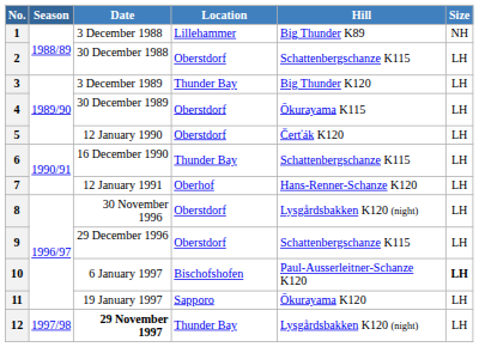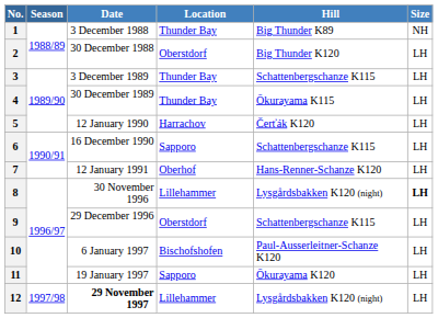 <table class="wikitable sortable" style="font-size:86%; line-height:15px; text-align:left; border:grey solid 1px; border-collapse:collapse; background:#ffffff;">
 <tr style="background:#efefef;">
 <th style="background-color:#369; color:white; width:10px;">No.</th>
 <th style="background-color:#369; color:white;  width:30px;">Season</th>
 <th style="background-color:#4180be; color:white; width:105px;">Date</th>
 <th style="background-color:#4180be; color:white; width:115px;">Location</th>
 <th style="background-color:#4180be; color:white; width:186px;">Hill</th>
 <th style="background-color:#4180be; color:white; width:25px;">Size</th>
 </tr>
 <tr>
 <th scope=row style="text-align:center;">1</th>
 <td align=center rowspan=2><a href='#'>1988/89</a></td>
 <td align=right>3 December 1988  </td>
-<td> <a href='#'>Lillehammer</a></td>
+<td> <a href='#'>Thunder Bay</a></td>
 <td><a href='#'>Big Thunder</a> K89</td>
 <td align=center>NH</td>
 </tr>
 <tr>
 <th scope=row style="text-align:center;">2</th>
 <td align=right>30 December 1988  </td>
 <td> <a href='#'>Oberstdorf</a></td>
-<td><a href='#'>Schattenbergschanze</a> K115</td>
+<td><a href='#'>Big Thunder</a> K120</td>
 <td align=center>LH</td>
 </tr>
 <tr>
 <th scope=row style="text-align:center;">3</th>
 <td align=center rowspan=3><a href='#'>1989/90</a></td>
 <td align=right>3 December 1989  </td>
 <td> <a href='#'>Thunder Bay</a></td>
-<td><a href='#'>Big Thunder</a> K120</td>
+<td><a href='#'>Schattenbergschanze</a> K115</td>
 <td align=center>LH</td>
 </tr>
 <tr>
 <th scope=row style="text-align:center;">4</th>
 <td align=right>30 December 1989  </td>
-<td> <a href='#'>Oberstdorf</a></td>
+<td> <a href='#'>Thunder Bay</a></td>
 <td><a href='#'>Ōkurayama</a> K115</td>
 <td align=center>LH</td>
 </tr>
 <tr>
 <th scope=row style="text-align:center;">5</th>
 <td align=right>12 January 1990  </td>
-<td> <a href='#'>Oberstdorf</a></td>
+<td> <a href='#'>Harrachov</a></td>
 <td><a href='#'>Čerťák</a> K120</td>
 <td align=center>LH</td>
 </tr>
 <tr>
 <th scope=row style="text-align:center;">6</th>
 <td align=center rowspan=2><a href='#'>1990/91</a></td>
 <td align=right>16 December 1990  </td>
-<td> <a href='#'>Thunder Bay</a></td>
+<td> <a href='#'>Sapporo</a></td>
 <td><a href='#'>Schattenbergschanze</a> K115</td>
 <td align=center>LH</td>
 </tr>
 <tr>
 <th scope=row style="text-align:center;">7</th>
 <td align=right>12 January 1991  </td>
 <td> <a href='#'>Oberhof</a></td>
 <td><a href='#'>Hans-Renner-Schanze</a> K120</td>
 <td align=center>LH</td>
 </tr>
 <tr>
 <th scope=row style="text-align:center;">8</th>
 <td align=center rowspan=4><a href='#'>1996/97</a></td>
 <td align=right>30 November 1996  </td>
-<td> <a href='#'>Oberstdorf</a></td>
+<td> <a href='#'>Lillehammer</a></td>
 <td><a href='#'>Lysgårdsbakken</a> K120 <small>(night)</small></td>
-<td align=center>LH</td>
+<td align=center><strong>LH</strong></td>
 </tr>
 <tr>
 <th scope=row style="text-align:center;">9</th>
 <td align=right>29 December 1996  </td>
 <td> <a href='#'>Oberstdorf</a></td>
 <td><a href='#'>Schattenbergschanze</a> K115</td>
 <td align=center>LH</td>
 </tr>
 <tr>
 <th scope=row style="text-align:center;">10</th>
 <td align=right>6 January 1997  </td>
 <td> <a href='#'>Bischofshofen</a></td>
 <td><a href='#'>Paul-Ausserleitner-Schanze</a> K120</td>
-<td align=center><strong>LH</strong></td>
+<td align=center>LH</td>
 </tr>
 <tr>
 <th scope=row style="text-align:center;">11</th>
 <td align=right>19 January 1997  </td>
 <td> <a href='#'>Sapporo</a></td>
 <td><a href='#'>Ōkurayama</a> K120</td>
 <td align=center>LH</td>
 </tr>
 <tr>
 <th scope=row style="text-align:center;">12</th>
 <td align=center><a href='#'>1997/98</a></td>
 <td align=right><strong>29 November 1997  </strong></td>
-<td> <a href='#'>Thunder Bay</a></td>
+<td> <a href='#'>Lillehammer</a></td>
 <td><a href='#'>Lysgårdsbakken</a> K120 <small>(night)</small></td>
 <td align=center>LH</td>
 </tr>
 </table>
